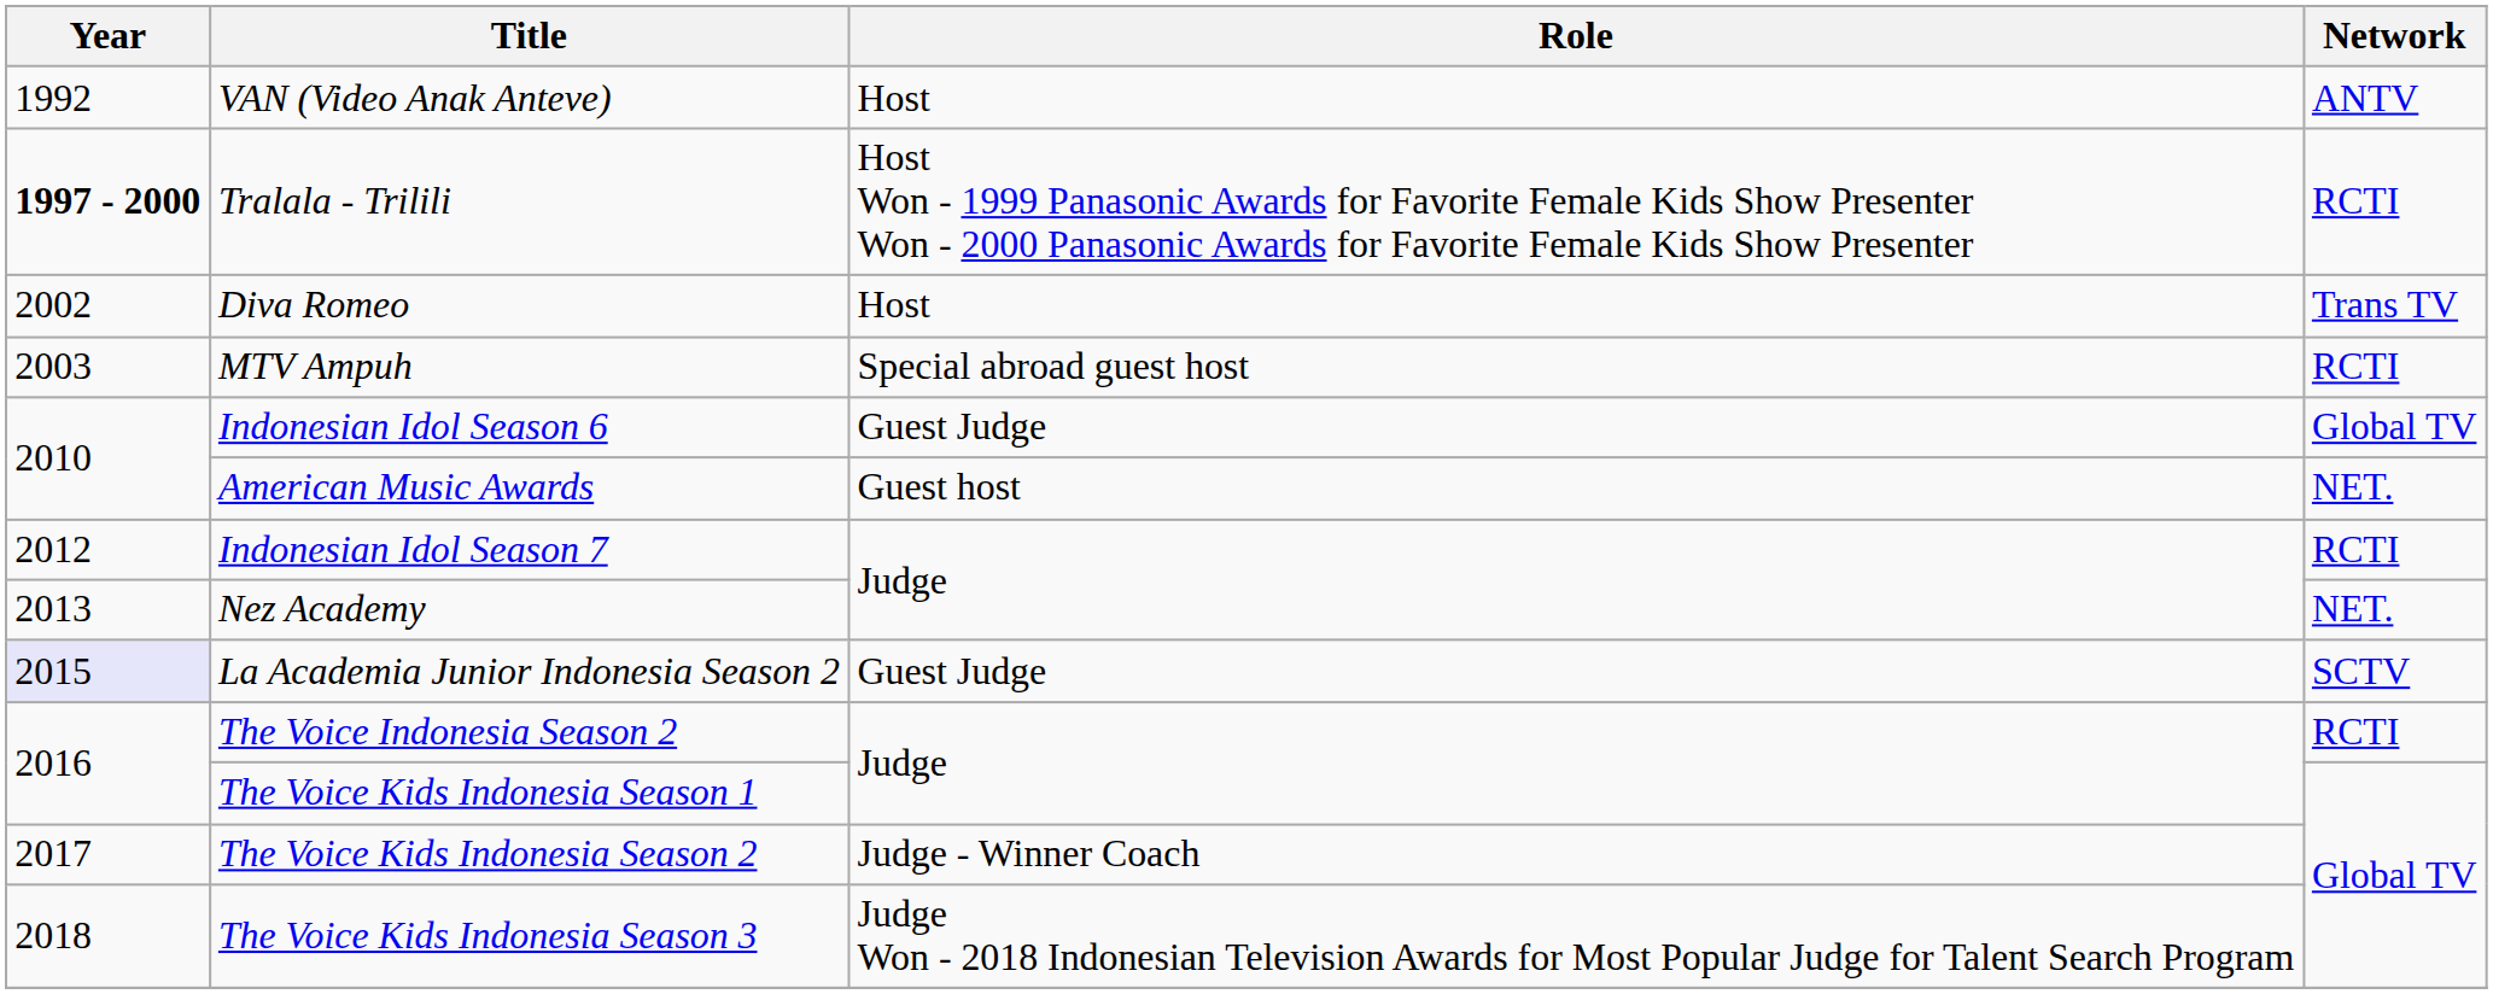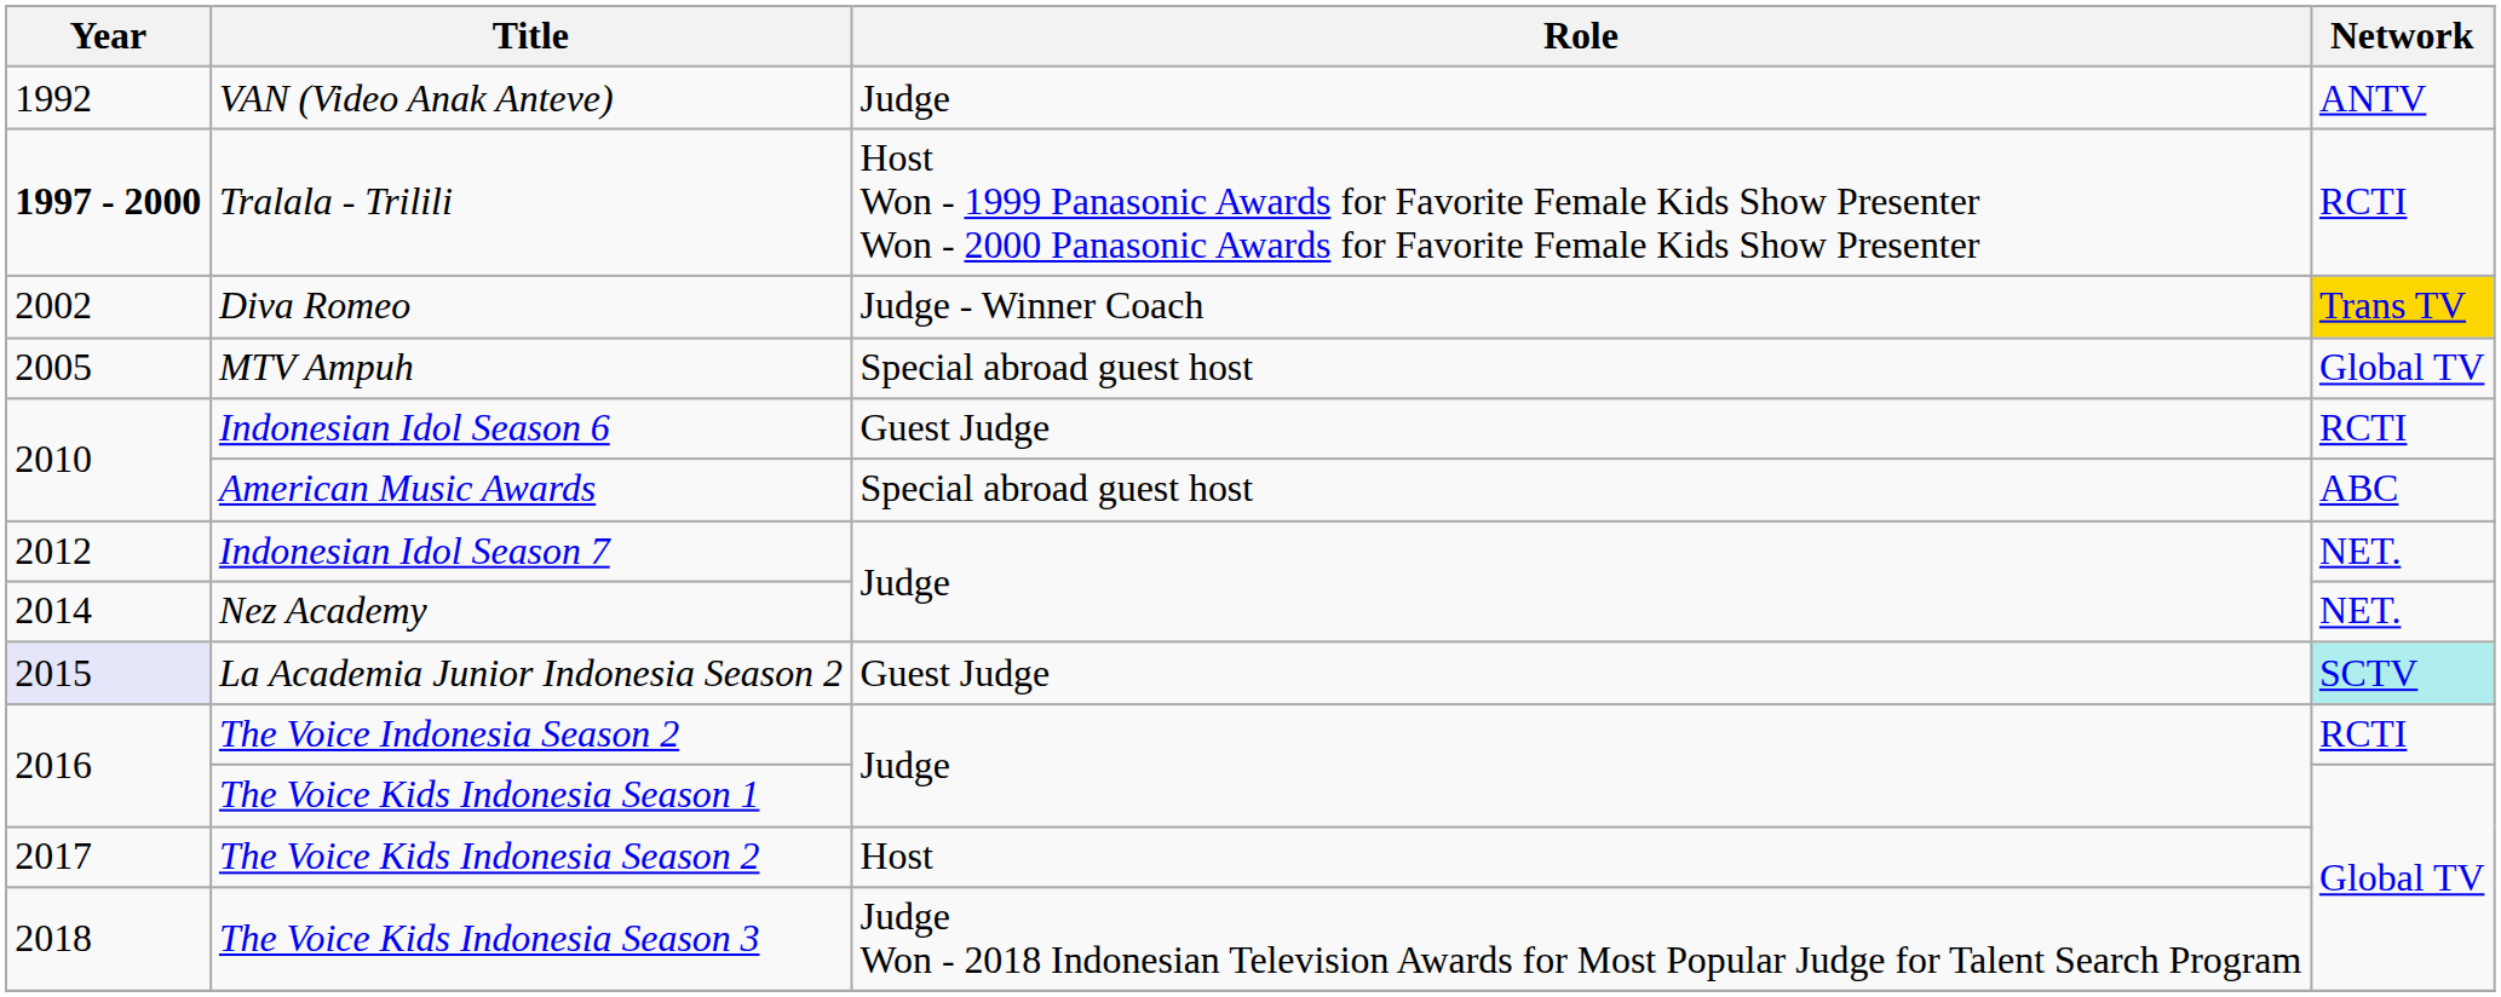 <table class="wikitable">
 <tr>
 <th>Year</th>
 <th>Title</th>
 <th>Role</th>
 <th>Network</th>
 </tr>
 <tr>
 <td>1992</td>
 <td><em>VAN (Video Anak Anteve)</em></td>
-<td>Host</td>
+<td>Judge</td>
 <td><a href='#'>ANTV</a></td>
 </tr>
 <tr>
 <td><strong>1997 - 2000</strong></td>
 <td><em>Tralala - Trilili</em></td>
 <td>Host <br>Won - <a href='#'>1999 Panasonic Awards</a> for Favorite Female Kids Show Presenter<br>Won - <a href='#'>2000 Panasonic Awards</a> for Favorite Female Kids Show Presenter</td>
 <td><a href='#'>RCTI</a></td>
 </tr>
 <tr>
 <td>2002</td>
 <td><em>Diva Romeo</em></td>
-<td>Host</td>
-<td><a href='#'>Trans TV</a></td>
+<td>Judge - Winner Coach</td>
+<td style="background: gold;"><a href='#'>Trans TV</a></td>
 </tr>
 <tr>
-<td>2003</td>
+<td>2005</td>
 <td><em>MTV Ampuh</em></td>
 <td>Special abroad guest host</td>
-<td><a href='#'>RCTI</a></td>
+<td><a href='#'>Global TV</a></td>
 </tr>
 <tr>
 <td rowspan=2>2010</td>
 <td><em><a href='#'>Indonesian Idol Season 6</a></em></td>
 <td>Guest Judge</td>
-<td><a href='#'>Global TV</a></td>
+<td><a href='#'>RCTI</a></td>
 </tr>
 <tr>
 <td><em><a href='#'>American Music Awards</a></em></td>
-<td>Guest host</td>
-<td><a href='#'>NET.</a></td>
+<td>Special abroad guest host</td>
+<td><a href='#'>ABC</a></td>
 </tr>
 <tr>
 <td>2012</td>
 <td><em><a href='#'>Indonesian Idol Season 7</a></em></td>
 <td rowspan=2>Judge</td>
-<td><a href='#'>RCTI</a></td>
+<td><a href='#'>NET.</a></td>
 </tr>
 <tr>
-<td>2013</td>
+<td>2014</td>
 <td><em>Nez Academy</em></td>
 <td><a href='#'>NET.</a></td>
 </tr>
 <tr>
 <td style="background: lavender;">2015</td>
 <td><em>La Academia Junior Indonesia Season 2</em></td>
 <td>Guest Judge</td>
-<td><a href='#'>SCTV</a></td>
+<td style="background: paleturquoise;"><a href='#'>SCTV</a></td>
 </tr>
 <tr>
 <td rowspan=2>2016</td>
 <td><em><a href='#'>The Voice Indonesia Season 2</a></em></td>
 <td rowspan=2>Judge</td>
 <td><a href='#'>RCTI</a></td>
 </tr>
 <tr>
 <td><em><a href='#'>The Voice Kids Indonesia Season 1</a></em></td>
 <td rowspan=3><a href='#'>Global TV</a></td>
 </tr>
 <tr>
 <td>2017</td>
 <td><em><a href='#'>The Voice Kids Indonesia Season 2</a></em></td>
-<td>Judge - Winner Coach</td>
+<td>Host</td>
 </tr>
 <tr>
 <td>2018</td>
 <td><em><a href='#'>The Voice Kids Indonesia Season 3</a></em></td>
 <td>Judge <br> Won - 2018 Indonesian Television Awards for Most Popular Judge for Talent Search Program</td>
 </tr>
 <tr>
 </tr>
 </table>
